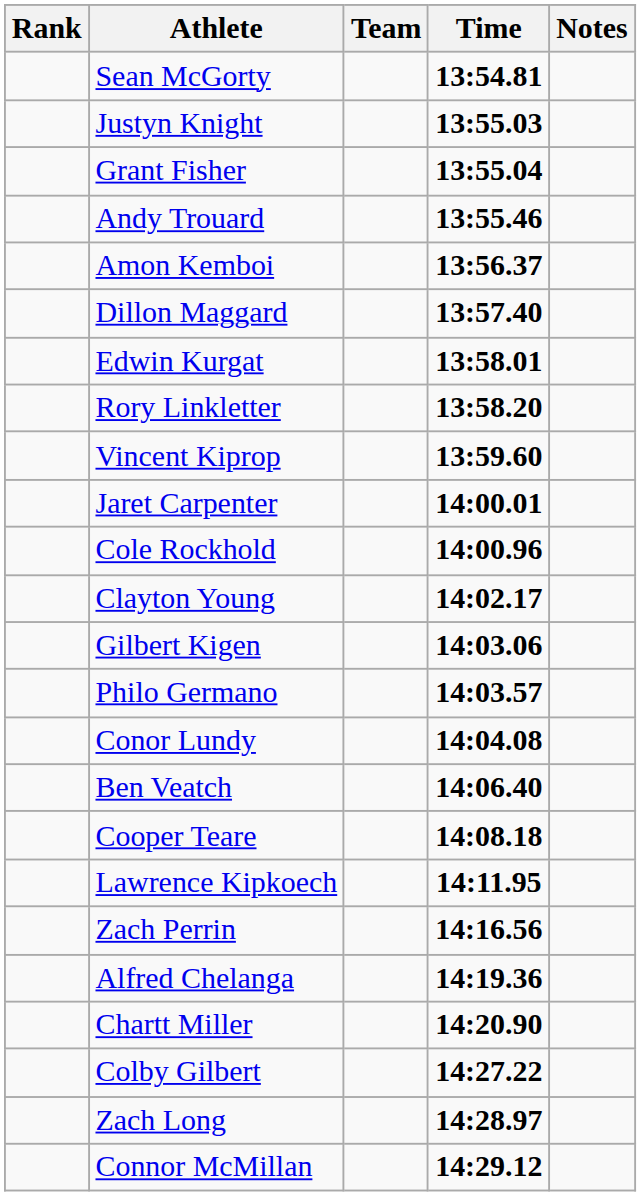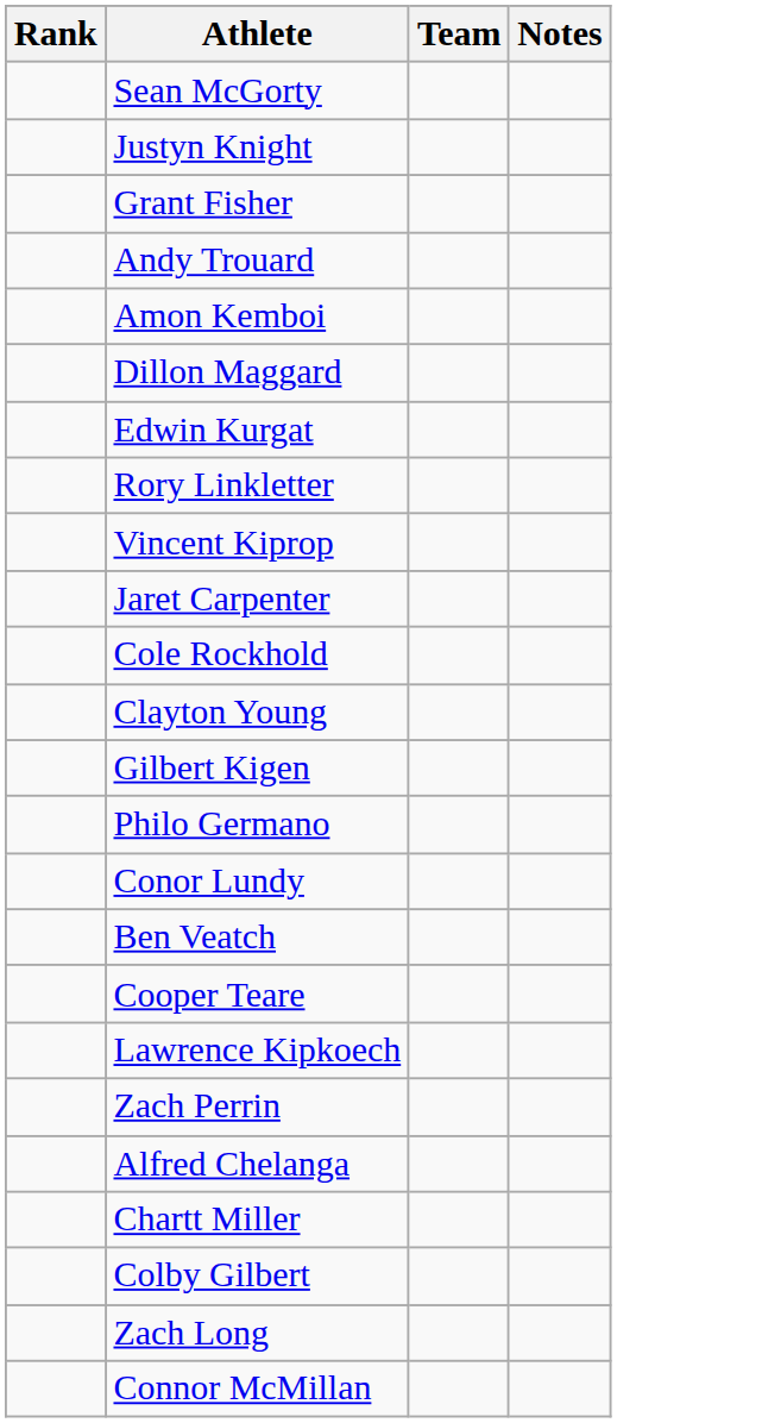 <table class="wikitable sortable" style="text-align:center">
 <tr>
 <th>Rank</th>
 <th>Athlete</th>
 <th>Team</th>
-<th>Time</th>
 <th>Notes</th>
 </tr>
 <tr>
 <td></td>
 <td align=left><a href='#'>Sean McGorty</a></td>
 <td></td>
-<td><strong>13:54.81</strong></td>
 <td></td>
 </tr>
 <tr>
 <td></td>
 <td align=left> <a href='#'>Justyn Knight</a></td>
 <td></td>
-<td><strong>13:55.03</strong></td>
 <td></td>
 </tr>
 <tr>
 <td></td>
 <td align=left><a href='#'>Grant Fisher</a></td>
 <td></td>
-<td><strong>13:55.04</strong></td>
 <td></td>
 </tr>
 <tr>
 <td></td>
 <td align=left><a href='#'>Andy Trouard</a></td>
 <td></td>
-<td><strong>13:55.46</strong></td>
 <td></td>
 </tr>
 <tr>
 <td></td>
 <td align=left> <a href='#'>Amon Kemboi</a></td>
 <td></td>
-<td><strong>13:56.37</strong></td>
 <td></td>
 </tr>
 <tr>
 <td></td>
 <td align=left><a href='#'>Dillon Maggard</a></td>
 <td></td>
-<td><strong>13:57.40</strong></td>
 <td></td>
 </tr>
 <tr>
 <td></td>
 <td align=left> <a href='#'>Edwin Kurgat</a></td>
 <td></td>
-<td><strong>13:58.01</strong></td>
 <td></td>
 </tr>
 <tr>
 <td></td>
 <td align=left> <a href='#'>Rory Linkletter</a></td>
 <td></td>
-<td><strong>13:58.20</strong></td>
 <td></td>
 </tr>
 <tr>
 <td></td>
 <td align=left> <a href='#'>Vincent Kiprop</a></td>
 <td></td>
-<td><strong>13:59.60</strong></td>
 <td></td>
 </tr>
 <tr>
 <td></td>
 <td align=left><a href='#'>Jaret Carpenter</a></td>
 <td></td>
-<td><strong>14:00.01</strong></td>
 <td></td>
 </tr>
 <tr>
 <td></td>
 <td align=left><a href='#'>Cole Rockhold</a></td>
 <td></td>
-<td><strong>14:00.96</strong></td>
 <td></td>
 </tr>
 <tr>
 <td></td>
 <td align=left><a href='#'>Clayton Young</a></td>
 <td></td>
-<td><strong>14:02.17</strong></td>
 <td></td>
 </tr>
 <tr>
 <td></td>
 <td align=left> <a href='#'>Gilbert Kigen</a></td>
 <td></td>
-<td><strong>14:03.06</strong></td>
 <td></td>
 </tr>
 <tr>
 <td></td>
 <td align=left><a href='#'>Philo Germano</a></td>
 <td></td>
-<td><strong>14:03.57</strong></td>
 <td></td>
 </tr>
 <tr>
 <td></td>
 <td align=left><a href='#'>Conor Lundy</a></td>
 <td></td>
-<td><strong>14:04.08</strong></td>
 <td></td>
 </tr>
 <tr>
 <td></td>
 <td align=left><a href='#'>Ben Veatch</a></td>
 <td></td>
-<td><strong>14:06.40</strong></td>
 <td></td>
 </tr>
 <tr>
 <td></td>
 <td align=left><a href='#'>Cooper Teare</a></td>
 <td></td>
-<td><strong>14:08.18</strong></td>
 <td></td>
 </tr>
 <tr>
 <td></td>
 <td align=left> <a href='#'>Lawrence Kipkoech</a></td>
 <td></td>
-<td><strong>14:11.95</strong></td>
 <td></td>
 </tr>
 <tr>
 <td></td>
 <td align=left><a href='#'>Zach Perrin</a></td>
 <td></td>
-<td><strong>14:16.56</strong></td>
 <td></td>
 </tr>
 <tr>
 <td></td>
 <td align=left> <a href='#'>Alfred Chelanga</a></td>
 <td></td>
-<td><strong>14:19.36</strong></td>
 <td></td>
 </tr>
 <tr>
 <td></td>
 <td align=left> <a href='#'>Chartt Miller</a></td>
 <td></td>
-<td><strong>14:20.90</strong></td>
 <td></td>
 </tr>
 <tr>
 <td></td>
 <td align=left><a href='#'>Colby Gilbert</a></td>
 <td></td>
-<td><strong>14:27.22</strong></td>
 <td></td>
 </tr>
 <tr>
 <td></td>
 <td align=left><a href='#'>Zach Long</a></td>
 <td></td>
-<td><strong>14:28.97</strong></td>
 <td></td>
 </tr>
 <tr>
 <td></td>
 <td align=left><a href='#'>Connor McMillan</a></td>
 <td></td>
-<td><strong>14:29.12</strong></td>
 <td></td>
 </tr>
 </table>
